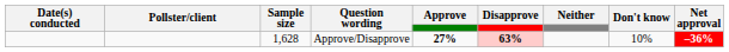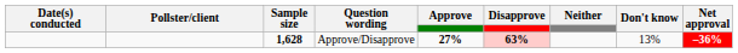 <table class="wikitable collapsible sortable mw-datatable" style="text-align:center;font-size:95%;line-height:14px;">
 <tr>
 <th style="width:125px;" rowspan="2">Date(s)<br>conducted</th>
 <th style="width:200px;" rowspan="2">Pollster/client</th>
 <th style="width:60px;" rowspan="2">Sample size</th>
 <th style="width:120px;" rowspan="2">Question<br>wording</th>
 <th class="unsortable" style="width:80px;">Approve</th>
 <th class="unsortable" style="width: 80px;">Disapprove</th>
 <th class="unsortable" style="width:80px;">Neither</th>
 <th class="unsortable" style="width:80px;" rowspan="2">Don't know</th>
 <th class="unsortable" style="width:20px;" rowspan="2">Net approval</th>
 </tr>
 <tr>
 <th class="unsortable" style="color:inherit;background:green;width:60px;"></th>
 <th class="unsortable" style="color:inherit;background:red;width:60px;"></th>
 <th class="unsortable" style="color:inherit;background:grey;width:60px;"></th>
 </tr>
 <tr>
 <td></td>
 <td></td>
-<td>1,628</td>
+<td><strong>1,628</strong></td>
 <td>Approve/Disapprove</td>
 <td><strong>27%</strong></td>
 <td style="background:#ffcccb"><strong>63%</strong></td>
 <td></td>
-<td>10%</td>
+<td>13%</td>
 <td style="background:red;color:white;"><strong>–36%</strong></td>
 </tr>
 </table>
